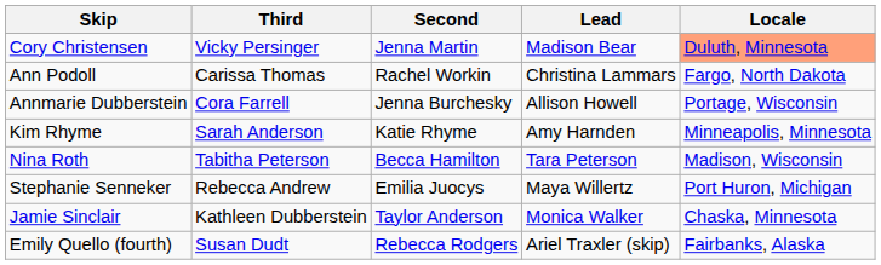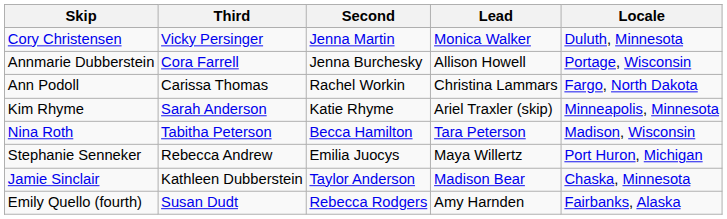 <table class="wikitable">
 <tr>
 <th>Skip</th>
 <th>Third</th>
 <th>Second</th>
 <th>Lead</th>
 <th>Locale</th>
 </tr>
 <tr>
 <td><a href='#'>Cory Christensen</a></td>
 <td><a href='#'>Vicky Persinger</a></td>
 <td><a href='#'>Jenna Martin</a></td>
-<td><a href='#'>Madison Bear</a></td>
-<td style="background: lightsalmon;"> <a href='#'>Duluth</a>, <a href='#'>Minnesota</a></td>
+<td><a href='#'>Monica Walker</a></td>
+<td> <a href='#'>Duluth</a>, <a href='#'>Minnesota</a></td>
+</tr>
+<tr>
+<td>Annmarie Dubberstein</td>
+<td><a href='#'>Cora Farrell</a></td>
+<td>Jenna Burchesky</td>
+<td>Allison Howell</td>
+<td> <a href='#'>Portage</a>, <a href='#'>Wisconsin</a></td>
 </tr>
 <tr>
 <td>Ann Podoll</td>
 <td>Carissa Thomas</td>
 <td>Rachel Workin</td>
 <td>Christina Lammars</td>
 <td> <a href='#'>Fargo</a>, <a href='#'>North Dakota</a></td>
 </tr>
 <tr>
-<td>Annmarie Dubberstein</td>
-<td><a href='#'>Cora Farrell</a></td>
-<td>Jenna Burchesky</td>
-<td>Allison Howell</td>
-<td> <a href='#'>Portage</a>, <a href='#'>Wisconsin</a></td>
-</tr>
-<tr>
 <td>Kim Rhyme</td>
 <td><a href='#'>Sarah Anderson</a></td>
 <td>Katie Rhyme</td>
-<td>Amy Harnden</td>
+<td>Ariel Traxler (skip)</td>
 <td> <a href='#'>Minneapolis</a>, <a href='#'>Minnesota</a></td>
 </tr>
 <tr>
 <td><a href='#'>Nina Roth</a></td>
 <td><a href='#'>Tabitha Peterson</a></td>
 <td><a href='#'>Becca Hamilton</a></td>
 <td><a href='#'>Tara Peterson</a></td>
 <td> <a href='#'>Madison</a>, <a href='#'>Wisconsin</a></td>
 </tr>
 <tr>
 <td>Stephanie Senneker</td>
 <td>Rebecca Andrew</td>
 <td>Emilia Juocys</td>
 <td>Maya Willertz</td>
 <td> <a href='#'>Port Huron</a>, <a href='#'>Michigan</a></td>
 </tr>
 <tr>
 <td><a href='#'>Jamie Sinclair</a></td>
 <td>Kathleen Dubberstein</td>
 <td><a href='#'>Taylor Anderson</a></td>
-<td><a href='#'>Monica Walker</a></td>
+<td><a href='#'>Madison Bear</a></td>
 <td> <a href='#'>Chaska</a>, <a href='#'>Minnesota</a></td>
 </tr>
 <tr>
 <td>Emily Quello (fourth)</td>
 <td><a href='#'>Susan Dudt</a></td>
 <td><a href='#'>Rebecca Rodgers</a></td>
-<td>Ariel Traxler (skip)</td>
+<td>Amy Harnden</td>
 <td> <a href='#'>Fairbanks</a>, <a href='#'>Alaska</a></td>
 </tr>
 </table>
